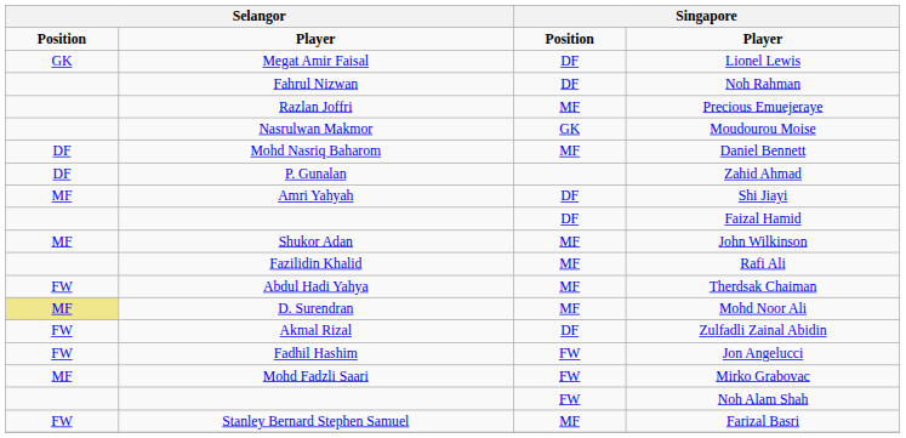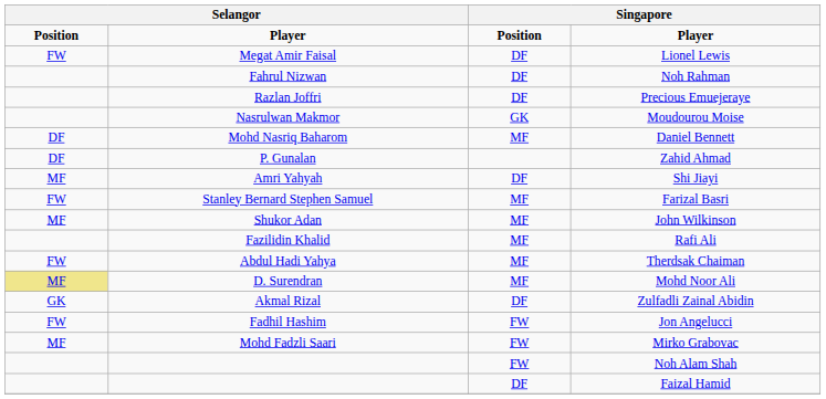 <table class="wikitable" style="text-align:center; width:80%;">
 <tr>
 <th colspan="2" style="text-align: center;">Selangor</th>
 <th colspan="2" style="text-align: center;">Singapore</th>
 </tr>
 <tr>
 <td><strong>Position</strong></td>
 <td><strong>Player</strong></td>
 <td><strong>Position</strong></td>
 <td><strong>Player</strong></td>
 </tr>
 <tr>
-<td><a href='#'>GK</a></td>
+<td><a href='#'>FW</a></td>
 <td><a href='#'>Megat Amir Faisal</a></td>
 <td><a href='#'>DF</a></td>
 <td><a href='#'>Lionel Lewis</a></td>
 </tr>
 <tr>
 <td></td>
 <td><a href='#'>Fahrul Nizwan</a></td>
 <td><a href='#'>DF</a></td>
 <td><a href='#'>Noh Rahman</a></td>
 </tr>
 <tr>
 <td></td>
 <td><a href='#'>Razlan Joffri</a></td>
-<td><a href='#'>MF</a></td>
+<td><a href='#'>DF</a></td>
 <td><a href='#'>Precious Emuejeraye</a></td>
 </tr>
 <tr>
 <td></td>
 <td><a href='#'>Nasrulwan Makmor</a></td>
 <td><a href='#'>GK</a></td>
 <td><a href='#'>Moudourou Moise</a></td>
 </tr>
 <tr>
 <td><a href='#'>DF</a></td>
 <td><a href='#'>Mohd Nasriq Baharom</a></td>
 <td><a href='#'>MF</a></td>
 <td><a href='#'>Daniel Bennett</a></td>
 </tr>
 <tr>
 <td><a href='#'>DF</a></td>
 <td><a href='#'>P. Gunalan</a></td>
 <td></td>
 <td><a href='#'>Zahid Ahmad</a></td>
 </tr>
 <tr>
 <td><a href='#'>MF</a></td>
 <td><a href='#'>Amri Yahyah</a></td>
 <td><a href='#'>DF</a></td>
 <td><a href='#'>Shi Jiayi</a></td>
 </tr>
 <tr>
-<td></td>
-<td></td>
-<td><a href='#'>DF</a></td>
-<td><a href='#'>Faizal Hamid</a></td>
+<td><a href='#'>FW</a></td>
+<td><a href='#'>Stanley Bernard Stephen Samuel</a></td>
+<td><a href='#'>MF</a></td>
+<td><a href='#'>Farizal Basri</a></td>
 </tr>
 <tr>
 <td><a href='#'>MF</a></td>
 <td><a href='#'>Shukor Adan</a></td>
 <td><a href='#'>MF</a></td>
 <td><a href='#'>John Wilkinson</a></td>
 </tr>
 <tr>
 <td></td>
 <td><a href='#'>Fazilidin Khalid</a></td>
 <td><a href='#'>MF</a></td>
 <td><a href='#'>Rafi Ali</a></td>
 </tr>
 <tr>
 <td><a href='#'>FW</a></td>
 <td><a href='#'>Abdul Hadi Yahya</a></td>
 <td><a href='#'>MF</a></td>
 <td><a href='#'>Therdsak Chaiman</a></td>
 </tr>
 <tr>
 <td style="background: khaki;"><a href='#'>MF</a></td>
 <td><a href='#'>D. Surendran</a></td>
 <td><a href='#'>MF</a></td>
 <td><a href='#'>Mohd Noor Ali</a></td>
 </tr>
 <tr>
-<td><a href='#'>FW</a></td>
+<td><a href='#'>GK</a></td>
 <td><a href='#'>Akmal Rizal</a></td>
 <td><a href='#'>DF</a></td>
 <td><a href='#'>Zulfadli Zainal Abidin</a></td>
 </tr>
 <tr>
 <td><a href='#'>FW</a></td>
 <td><a href='#'>Fadhil Hashim</a></td>
 <td><a href='#'>FW</a></td>
 <td><a href='#'>Jon Angelucci</a></td>
 </tr>
 <tr>
 <td><a href='#'>MF</a></td>
 <td><a href='#'>Mohd Fadzli Saari</a></td>
 <td><a href='#'>FW</a></td>
 <td><a href='#'>Mirko Grabovac</a></td>
 </tr>
 <tr>
 <td></td>
 <td></td>
 <td><a href='#'>FW</a></td>
 <td><a href='#'>Noh Alam Shah</a></td>
 </tr>
 <tr>
-<td><a href='#'>FW</a></td>
-<td><a href='#'>Stanley Bernard Stephen Samuel</a></td>
-<td><a href='#'>MF</a></td>
-<td><a href='#'>Farizal Basri</a></td>
+<td></td>
+<td></td>
+<td><a href='#'>DF</a></td>
+<td><a href='#'>Faizal Hamid</a></td>
 </tr>
 <tr>
 </tr>
 </table>
